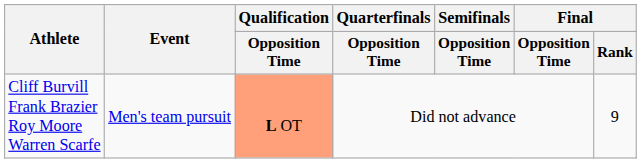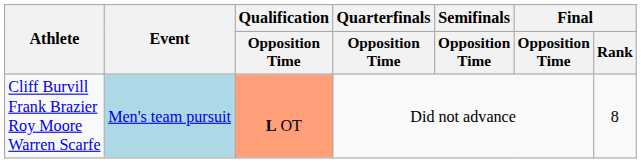 <table class="wikitable" style="font-size:90%">
 <tr>
 <th rowspan="2">Athlete</th>
 <th rowspan="2">Event</th>
 <th>Qualification</th>
 <th>Quarterfinals</th>
 <th>Semifinals</th>
 <th colspan=2>Final</th>
 </tr>
 <tr style="font-size:95%">
 <th>Opposition<br>Time</th>
 <th>Opposition<br>Time</th>
 <th>Opposition<br>Time</th>
 <th>Opposition<br>Time</th>
 <th>Rank</th>
 </tr>
 <tr align=center>
 <td align=left><a href='#'>Cliff Burvill</a><br><a href='#'>Frank Brazier</a><br><a href='#'>Roy Moore</a><br><a href='#'>Warren Scarfe</a></td>
-<td align=left><a href='#'>Men's team pursuit</a></td>
+<td align=left style="background: lightblue;"><a href='#'>Men's team pursuit</a></td>
 <td style="background: lightsalmon;"><br><strong>L</strong> OT</td>
 <td style="text-align:center;" colspan="3">Did not advance</td>
-<td>9</td>
+<td>8</td>
 </tr>
 </table>
